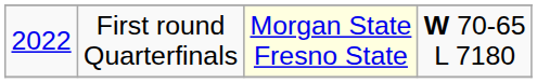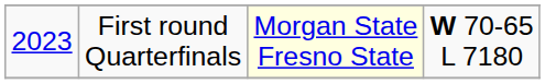 <table class="wikitable" style="text-align:center">
 <tr>
 </tr>
 <tr align="center">
-<td><a href='#'>2022</a></td>
+<td><a href='#'>2023</a></td>
 <td>First round<br>Quarterfinals</td>
 <td style="background: lightyellow;"><a href='#'>Morgan State</a><br><a href='#'>Fresno State</a></td>
 <td><strong>W</strong> 70-65<br> L 7180</td>
 </tr>
 <tr }>
 </tr>
 </table>
